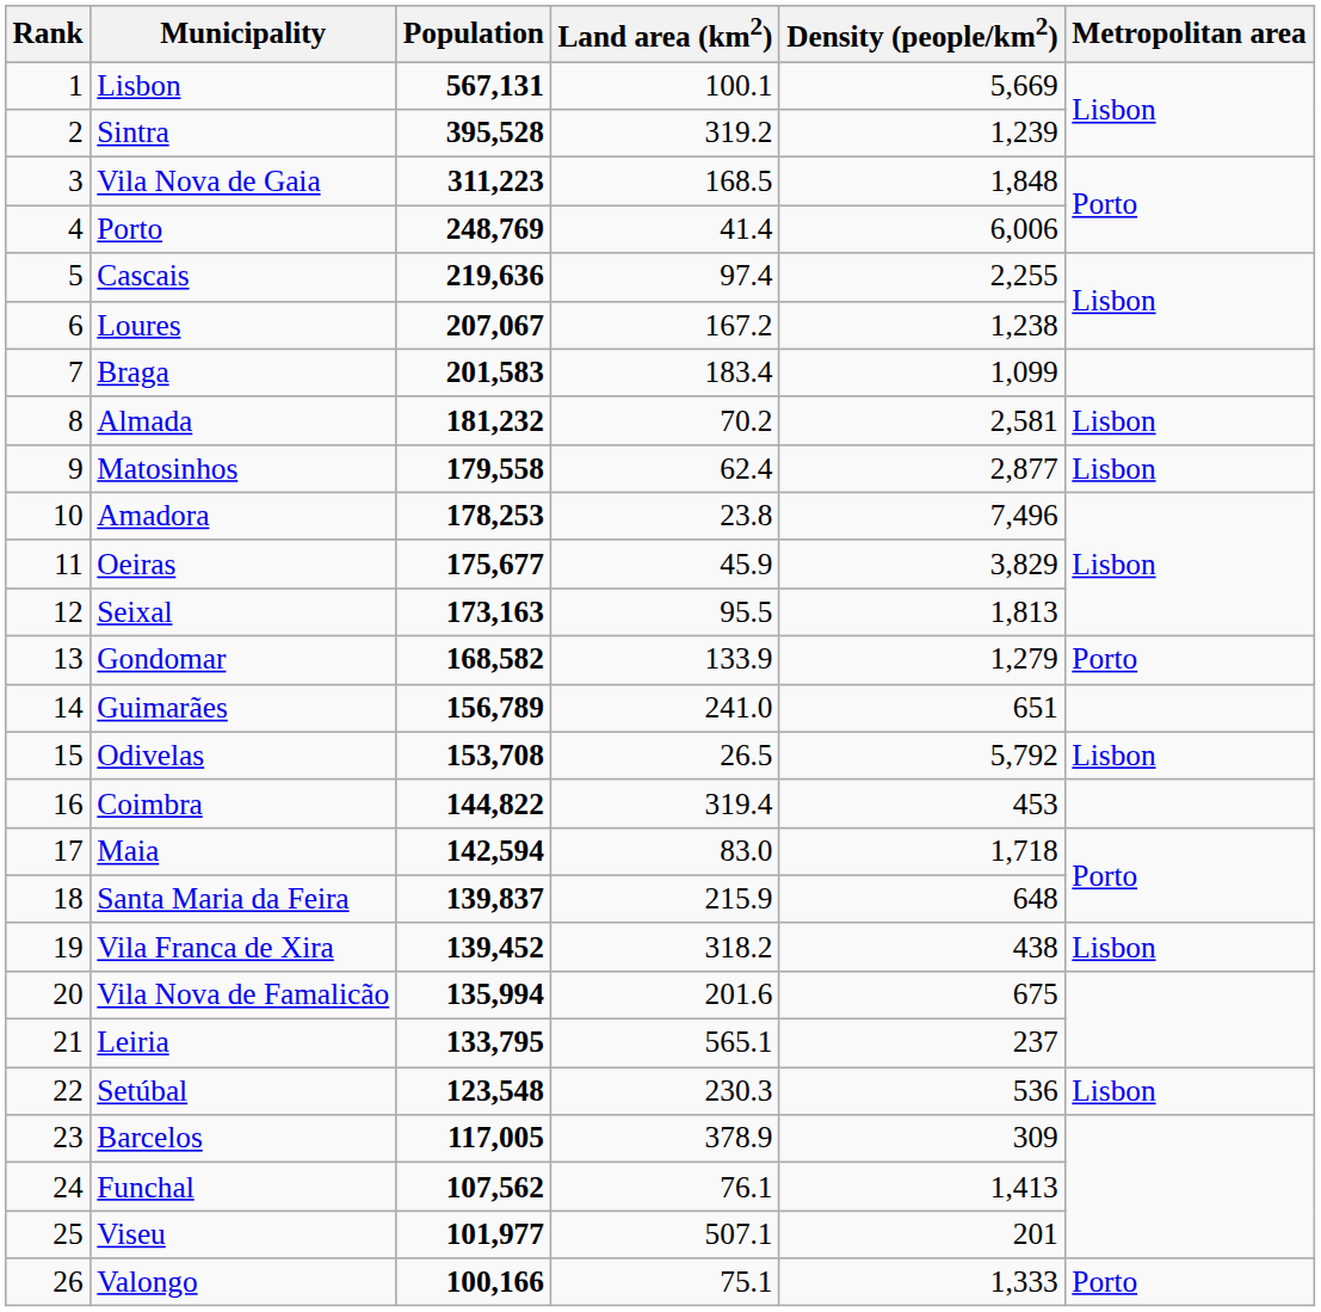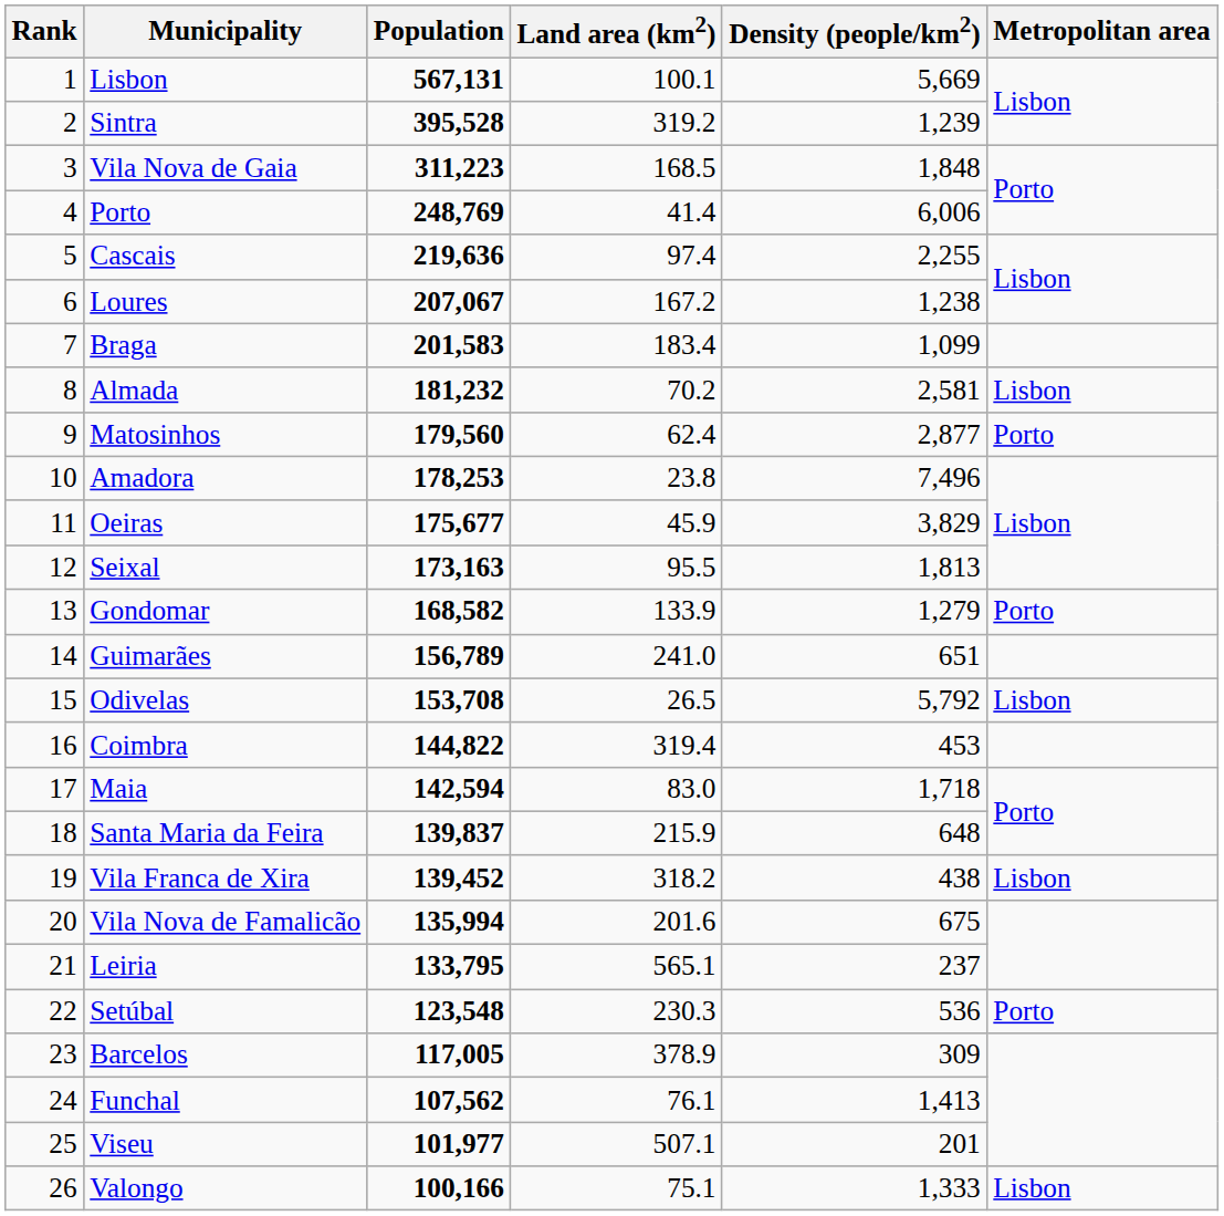 <table class="wikitable sortable" | border="1" cellpadding="4" cellspacing="0" style="border: 1px solid #afafaf; border-collapse: collapse;">
 <tr style="background: #efefef;">
 <th align=right>Rank</th>
 <th align=left>Municipality</th>
 <th align=right>Population</th>
 <th align=right>Land area (km<sup>2</sup>)</th>
 <th align=right>Density (people/km<sup>2</sup>)</th>
 <th align=left>Metropolitan area</th>
 </tr>
 <tr align=right>
 <td>1</td>
 <td align=left><a href='#'>Lisbon</a></td>
 <td><strong>567,131</strong></td>
 <td>100.1</td>
 <td>5,669</td>
 <td align=left rowspan=2><a href='#'>Lisbon</a></td>
 </tr>
 <tr align=right>
 <td>2</td>
 <td align=left><a href='#'>Sintra</a></td>
 <td><strong>395,528</strong></td>
 <td>319.2</td>
 <td>1,239</td>
 </tr>
 <tr align=right>
 <td>3</td>
 <td align=left><a href='#'>Vila Nova de Gaia</a></td>
 <td><strong>311,223</strong></td>
 <td>168.5</td>
 <td>1,848</td>
 <td align=left rowspan=2><a href='#'>Porto</a></td>
 </tr>
 <tr align=right>
 <td>4</td>
 <td align=left><a href='#'>Porto</a></td>
 <td><strong>248,769</strong></td>
 <td>41.4</td>
 <td>6,006</td>
 </tr>
 <tr align=right>
 <td>5</td>
 <td align=left><a href='#'>Cascais</a></td>
 <td><strong>219,636</strong></td>
 <td>97.4</td>
 <td>2,255</td>
 <td align=left rowspan=2><a href='#'>Lisbon</a></td>
 </tr>
 <tr align=right>
 <td>6</td>
 <td align=left><a href='#'>Loures</a></td>
 <td><strong>207,067</strong></td>
 <td>167.2</td>
 <td>1,238</td>
 </tr>
 <tr align=right>
 <td>7</td>
 <td align=left><a href='#'>Braga</a></td>
 <td><strong>201,583</strong></td>
 <td>183.4</td>
 <td>1,099</td>
 </tr>
 <tr align=right>
 <td>8</td>
 <td align=left><a href='#'>Almada</a></td>
 <td><strong>181,232</strong></td>
 <td>70.2</td>
 <td>2,581</td>
 <td align=left><a href='#'>Lisbon</a></td>
 </tr>
 <tr align=right>
 <td>9</td>
 <td align=left><a href='#'>Matosinhos</a></td>
-<td><strong>179,558</strong></td>
+<td><strong>179,560</strong></td>
 <td>62.4</td>
 <td>2,877</td>
-<td align=left><a href='#'>Lisbon</a></td>
+<td align=left><a href='#'>Porto</a></td>
 </tr>
 <tr align=right>
 <td>10</td>
 <td align=left><a href='#'>Amadora</a></td>
 <td><strong>178,253</strong></td>
 <td>23.8</td>
 <td>7,496</td>
 <td align=left rowspan=3><a href='#'>Lisbon</a></td>
 </tr>
 <tr align=right>
 <td>11</td>
 <td align=left><a href='#'>Oeiras</a></td>
 <td><strong>175,677</strong></td>
 <td>45.9</td>
 <td>3,829</td>
 </tr>
 <tr align=right>
 <td>12</td>
 <td align=left><a href='#'>Seixal</a></td>
 <td><strong>173,163</strong></td>
 <td>95.5</td>
 <td>1,813</td>
 </tr>
 <tr align=right>
 <td>13</td>
 <td align=left><a href='#'>Gondomar</a></td>
 <td><strong>168,582</strong></td>
 <td>133.9</td>
 <td>1,279</td>
 <td align=left><a href='#'>Porto</a></td>
 </tr>
 <tr align=right>
 <td>14</td>
 <td align=left><a href='#'>Guimarães</a></td>
 <td><strong>156,789</strong></td>
 <td>241.0</td>
 <td>651</td>
 </tr>
 <tr align=right>
 <td>15</td>
 <td align=left><a href='#'>Odivelas</a></td>
 <td><strong>153,708</strong></td>
 <td>26.5</td>
 <td>5,792</td>
 <td align=left><a href='#'>Lisbon</a></td>
 </tr>
 <tr align=right>
 <td>16</td>
 <td align=left><a href='#'>Coimbra</a></td>
 <td><strong>144,822</strong></td>
 <td>319.4</td>
 <td>453</td>
 </tr>
 <tr align=right>
 <td>17</td>
 <td align=left><a href='#'>Maia</a></td>
 <td><strong>142,594</strong></td>
 <td>83.0</td>
 <td>1,718</td>
 <td align=left rowspan=2><a href='#'>Porto</a></td>
 </tr>
 <tr align=right>
 <td>18</td>
 <td align=left><a href='#'>Santa Maria da Feira</a></td>
 <td><strong>139,837</strong></td>
 <td>215.9</td>
 <td>648</td>
 </tr>
 <tr align=right>
 <td>19</td>
 <td align=left><a href='#'>Vila Franca de Xira</a></td>
 <td><strong>139,452</strong></td>
 <td>318.2</td>
 <td>438</td>
 <td align=left><a href='#'>Lisbon</a></td>
 </tr>
 <tr align=right>
 <td>20</td>
 <td align=left><a href='#'>Vila Nova de Famalicão</a></td>
 <td><strong>135,994</strong></td>
 <td>201.6</td>
 <td>675</td>
 </tr>
 <tr align=right>
 <td>21</td>
 <td align=left><a href='#'>Leiria</a></td>
 <td><strong>133,795</strong></td>
 <td>565.1</td>
 <td>237</td>
 </tr>
 <tr align=right>
 <td>22</td>
 <td align=left><a href='#'>Setúbal</a></td>
 <td><strong>123,548</strong></td>
 <td>230.3</td>
 <td>536</td>
-<td align=left><a href='#'>Lisbon</a></td>
+<td align=left><a href='#'>Porto</a></td>
 </tr>
 <tr align=right>
 <td>23</td>
 <td align=left><a href='#'>Barcelos</a></td>
 <td><strong>117,005</strong></td>
 <td>378.9</td>
 <td>309</td>
 </tr>
 <tr align=right>
 <td>24</td>
 <td align=left><a href='#'>Funchal</a></td>
 <td><strong>107,562</strong></td>
 <td>76.1</td>
 <td>1,413</td>
 </tr>
 <tr align=right>
 <td>25</td>
 <td align=left><a href='#'>Viseu</a></td>
 <td><strong>101,977</strong></td>
 <td>507.1</td>
 <td>201</td>
 </tr>
 <tr align=right>
 <td>26</td>
 <td align=left><a href='#'>Valongo</a></td>
 <td><strong>100,166</strong></td>
 <td>75.1</td>
 <td>1,333</td>
-<td align=left><a href='#'>Porto</a></td>
+<td align=left><a href='#'>Lisbon</a></td>
 </tr>
 </table>
